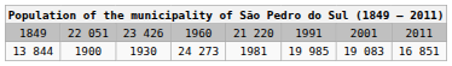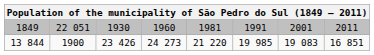 <table class="wikitable" style="margin: auto;">
 <tr>
 <th colspan="9">Population of the municipality of São Pedro do Sul (1849 – 2011)</th>
 </tr>
 <tr bgcolor="#C0C0C0">
 <td align="center">1849</td>
 <td align="center">22 051</td>
-<td align="center">23 426</td>
+<td align="center">1930</td>
 <td align="center">1960</td>
-<td align="center">21 220</td>
+<td align="center">1981</td>
 <td align="center">1991</td>
 <td align="center">2001</td>
 <td align="center">2011</td>
 </tr>
 <tr>
 <td align="center">13 844</td>
 <td align="center">1900</td>
-<td align="center">1930</td>
+<td align="center">23 426</td>
 <td align="center">24 273</td>
-<td align="center">1981</td>
+<td align="center">21 220</td>
 <td align="center">19 985</td>
 <td align="center">19 083</td>
 <td align="center">16 851</td>
 </tr>
 </table>
